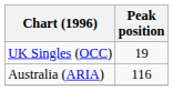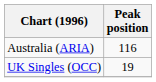 <table class="wikitable sortable">
 <tr>
 <th align="left">Chart (1996)</th>
 <th align="center">Peak<br>position</th>
 </tr>
 <tr>
+<td align="left">Australia (<a href='#'>ARIA</a>)</td>
+<td align="center">116</td>
+</tr>
+<tr>
 <td align="left"><a href='#'>UK Singles</a> (<a href='#'>OCC</a>)</td>
 <td align="center">19</td>
 </tr>
 <tr>
-<td align="left">Australia (<a href='#'>ARIA</a>)</td>
-<td align="center">116</td>
-</tr>
-<tr>
 </tr>
 </table>
